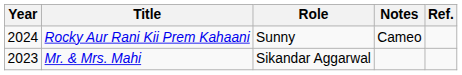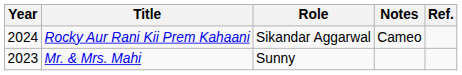 <table class="wikitable sortable">
 <tr>
 <th>Year</th>
 <th>Title</th>
 <th>Role</th>
 <th>Notes</th>
 <th>Ref.</th>
 </tr>
 <tr>
 <td>2024</td>
 <td><em><a href='#'>Rocky Aur Rani Kii Prem Kahaani</a></em></td>
-<td>Sunny</td>
+<td>Sikandar Aggarwal</td>
 <td>Cameo</td>
 <td></td>
 </tr>
 <tr>
 <td>2023</td>
 <td><em><a href='#'>Mr. & Mrs. Mahi</a></em></td>
-<td>Sikandar Aggarwal</td>
+<td>Sunny</td>
 <td></td>
 <td></td>
 </tr>
 </table>
